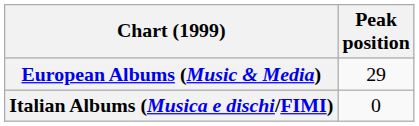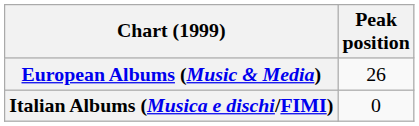 <table class="wikitable sortable plainrowheaders" style="text-align:center">
 <tr>
 <th scope="col">Chart (1999)</th>
 <th scope="col">Peak<br>position</th>
 </tr>
 <tr>
 <th scope="row"><a href='#'>European Albums</a> (<em><a href='#'>Music & Media</a></em>)</th>
-<td>29</td>
+<td>26</td>
 </tr>
 <tr>
 <th scope="row">Italian Albums (<em><a href='#'>Musica e dischi</a></em>/<a href='#'>FIMI</a>)</th>
 <td>0</td>
 </tr>
 </table>
